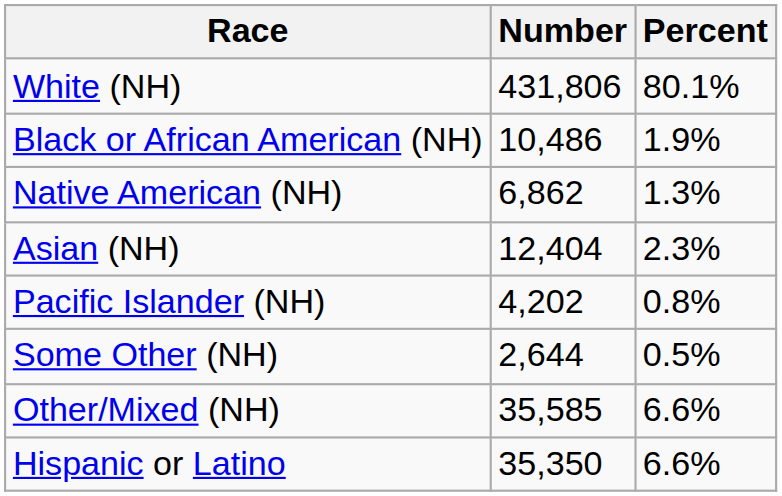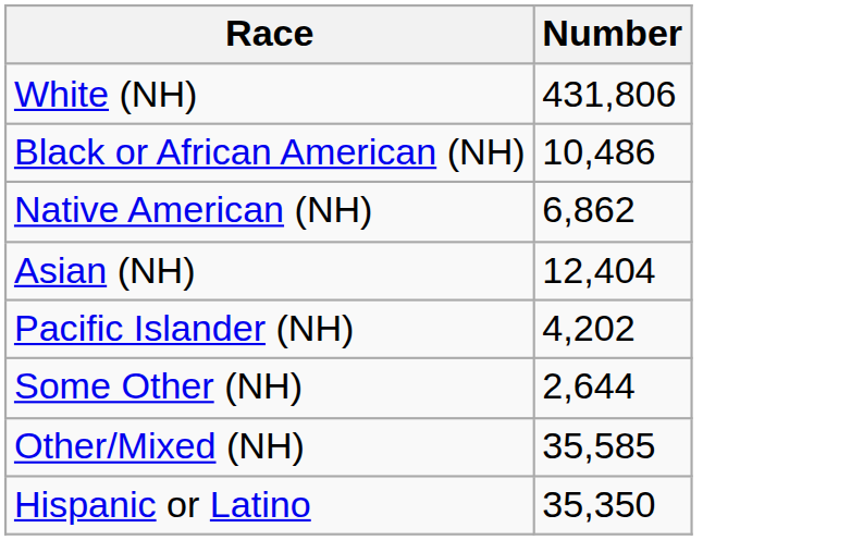 <table class="wikitable">
 <tr>
 <th>Race</th>
 <th>Number</th>
-<th>Percent</th>
 </tr>
 <tr>
 <td><a href='#'>White</a> (NH)</td>
 <td>431,806</td>
-<td>80.1%</td>
 </tr>
 <tr>
 <td><a href='#'>Black or African American</a> (NH)</td>
 <td>10,486</td>
-<td>1.9%</td>
 </tr>
 <tr>
 <td><a href='#'>Native American</a> (NH)</td>
 <td>6,862</td>
-<td>1.3%</td>
 </tr>
 <tr>
 <td><a href='#'>Asian</a> (NH)</td>
 <td>12,404</td>
-<td>2.3%</td>
 </tr>
 <tr>
 <td><a href='#'>Pacific Islander</a> (NH)</td>
 <td>4,202</td>
-<td>0.8%</td>
 </tr>
 <tr>
 <td><a href='#'>Some Other</a> (NH)</td>
 <td>2,644</td>
-<td>0.5%</td>
 </tr>
 <tr>
 <td><a href='#'>Other/Mixed</a> (NH)</td>
 <td>35,585</td>
-<td>6.6%</td>
 </tr>
 <tr>
 <td><a href='#'>Hispanic</a> or <a href='#'>Latino</a></td>
 <td>35,350</td>
-<td>6.6%</td>
 </tr>
 </table>
